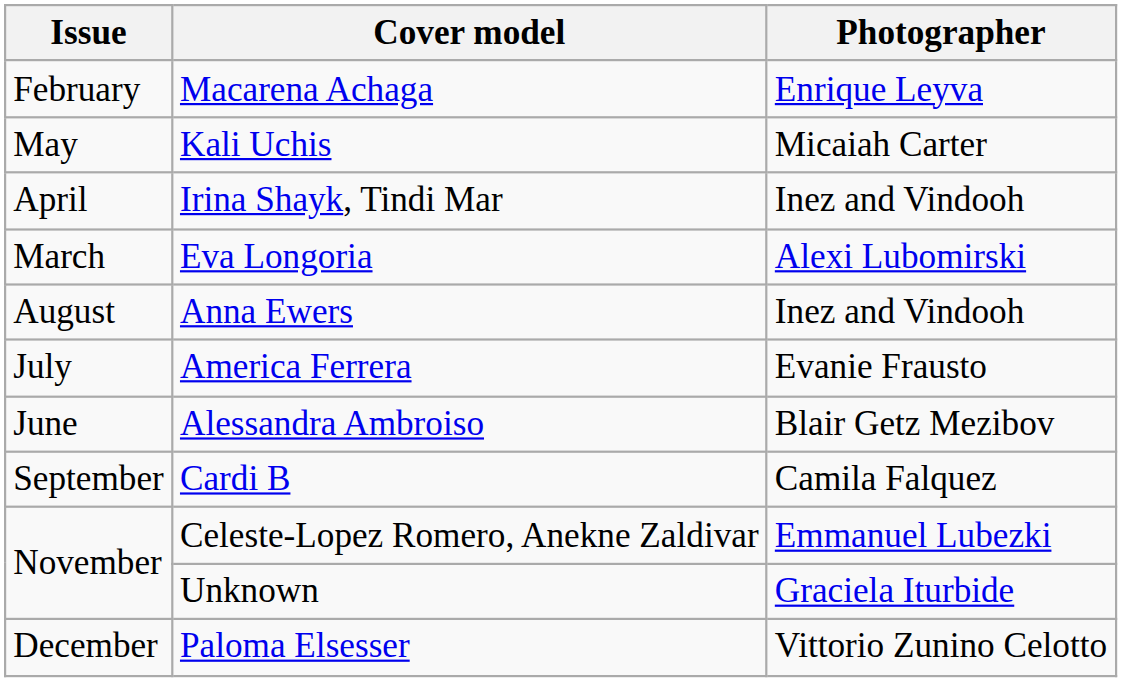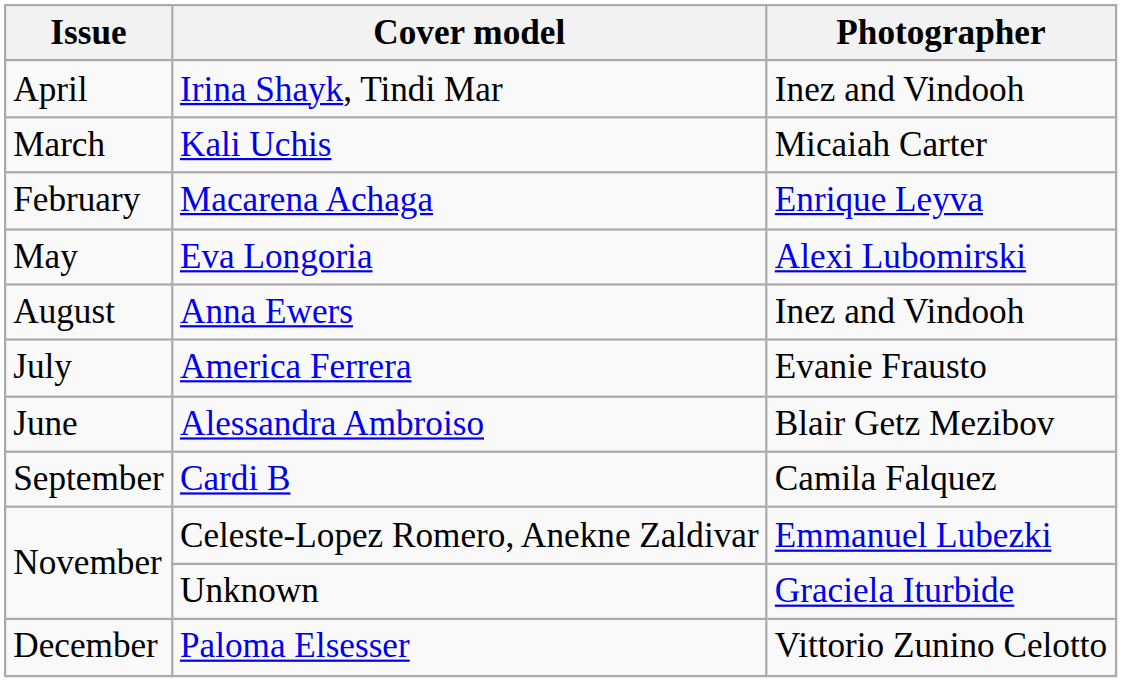 <table class="wikitable">
 <tr>
 <th>Issue</th>
 <th>Cover model</th>
 <th>Photographer</th>
+</tr>
+<tr>
+<td>April</td>
+<td><a href='#'>Irina Shayk</a>, Tindi Mar</td>
+<td>Inez and Vindooh</td>
+</tr>
+<tr>
+<td>March</td>
+<td><a href='#'>Kali Uchis</a></td>
+<td>Micaiah Carter</td>
 </tr>
 <tr>
 <td>February</td>
 <td><a href='#'>Macarena Achaga</a></td>
 <td><a href='#'>Enrique Leyva</a></td>
 </tr>
 <tr>
 <td>May</td>
-<td><a href='#'>Kali Uchis</a></td>
-<td>Micaiah Carter</td>
-</tr>
-<tr>
-<td>April</td>
-<td><a href='#'>Irina Shayk</a>, Tindi Mar</td>
-<td>Inez and Vindooh</td>
-</tr>
-<tr>
-<td>March</td>
 <td><a href='#'>Eva Longoria</a></td>
 <td><a href='#'>Alexi Lubomirski</a></td>
 </tr>
 <tr>
 <td>August</td>
 <td><a href='#'>Anna Ewers</a></td>
 <td>Inez and Vindooh</td>
 </tr>
 <tr>
 <td>July</td>
 <td><a href='#'>America Ferrera</a></td>
 <td>Evanie Frausto</td>
 </tr>
 <tr>
 <td>June</td>
 <td><a href='#'>Alessandra Ambroiso</a></td>
 <td>Blair Getz Mezibov</td>
 </tr>
 <tr>
 <td>September</td>
 <td><a href='#'>Cardi B</a></td>
 <td>Camila Falquez</td>
 </tr>
 <tr>
 <td rowspan="2">November</td>
 <td>Celeste-Lopez Romero, Anekne Zaldivar</td>
 <td><a href='#'>Emmanuel Lubezki</a></td>
 </tr>
 <tr>
 <td>Unknown</td>
 <td><a href='#'>Graciela Iturbide</a></td>
 </tr>
 <tr>
 <td>December</td>
 <td><a href='#'>Paloma Elsesser</a></td>
 <td>Vittorio Zunino Celotto</td>
 </tr>
 </table>
